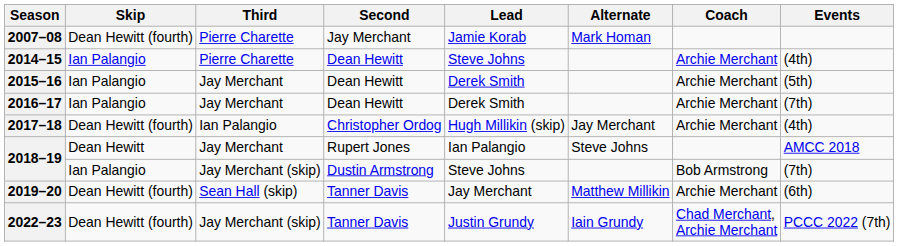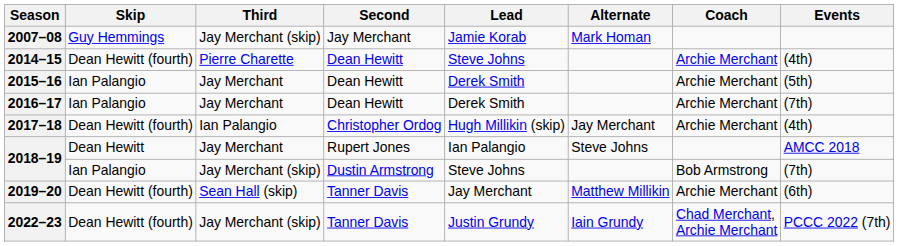 <table class="wikitable">
 <tr>
 <th scope="col">Season</th>
 <th scope="col">Skip</th>
 <th scope="col">Third</th>
 <th scope="col">Second</th>
 <th scope="col">Lead</th>
 <th scope="col">Alternate</th>
 <th scope="col">Coach</th>
 <th scope="col">Events</th>
 </tr>
 <tr>
 <th scope="row">2007–08</th>
-<td>Dean Hewitt (fourth)</td>
-<td><a href='#'>Pierre Charette</a></td>
+<td><a href='#'>Guy Hemmings</a></td>
+<td>Jay Merchant (skip)</td>
 <td>Jay Merchant</td>
 <td><a href='#'>Jamie Korab</a></td>
 <td><a href='#'>Mark Homan</a></td>
 <td></td>
 <td></td>
 </tr>
 <tr>
 <th scope="row">2014–15</th>
-<td><a href='#'>Ian Palangio</a></td>
+<td>Dean Hewitt (fourth)</td>
 <td><a href='#'>Pierre Charette</a></td>
 <td><a href='#'>Dean Hewitt</a></td>
 <td><a href='#'>Steve Johns</a></td>
 <td></td>
 <td><a href='#'>Archie Merchant</a></td>
 <td> (4th)</td>
 </tr>
 <tr>
 <th scope="row">2015–16</th>
 <td>Ian Palangio</td>
 <td>Jay Merchant</td>
 <td>Dean Hewitt</td>
 <td><a href='#'>Derek Smith</a></td>
 <td></td>
 <td>Archie Merchant</td>
 <td> (5th)</td>
 </tr>
 <tr>
 <th scope="row">2016–17</th>
 <td>Ian Palangio</td>
 <td>Jay Merchant</td>
 <td>Dean Hewitt</td>
 <td>Derek Smith</td>
 <td></td>
 <td>Archie Merchant</td>
 <td> (7th)</td>
 </tr>
 <tr>
 <th scope="row">2017–18</th>
 <td>Dean Hewitt (fourth)</td>
 <td>Ian Palangio</td>
 <td><a href='#'>Christopher Ordog</a></td>
 <td><a href='#'>Hugh Millikin</a> (skip)</td>
 <td>Jay Merchant</td>
 <td>Archie Merchant</td>
 <td> (4th)</td>
 </tr>
 <tr>
 <th scope="row" rowspan=2>2018–19</th>
 <td>Dean Hewitt</td>
 <td>Jay Merchant</td>
 <td>Rupert Jones</td>
 <td>Ian Palangio</td>
 <td>Steve Johns</td>
 <td></td>
 <td><a href='#'>AMCC 2018</a> </td>
 </tr>
 <tr>
 <td>Ian Palangio</td>
 <td>Jay Merchant (skip)</td>
 <td><a href='#'>Dustin Armstrong</a></td>
 <td>Steve Johns</td>
 <td></td>
 <td>Bob Armstrong</td>
 <td> (7th)</td>
 </tr>
 <tr>
 <th scope="row">2019–20</th>
 <td>Dean Hewitt (fourth)</td>
 <td><a href='#'>Sean Hall</a> (skip)</td>
 <td><a href='#'>Tanner Davis</a></td>
 <td>Jay Merchant</td>
 <td><a href='#'>Matthew Millikin</a></td>
 <td>Archie Merchant</td>
 <td> (6th)</td>
 </tr>
 <tr>
 <th scope="row">2022–23</th>
 <td>Dean Hewitt (fourth)</td>
 <td>Jay Merchant (skip)</td>
 <td><a href='#'>Tanner Davis</a></td>
 <td><a href='#'>Justin Grundy</a></td>
 <td><a href='#'>Iain Grundy</a></td>
 <td><a href='#'>Chad Merchant</a>,<br><a href='#'>Archie Merchant</a></td>
 <td><a href='#'>PCCC 2022</a> (7th)</td>
 </tr>
 </table>
